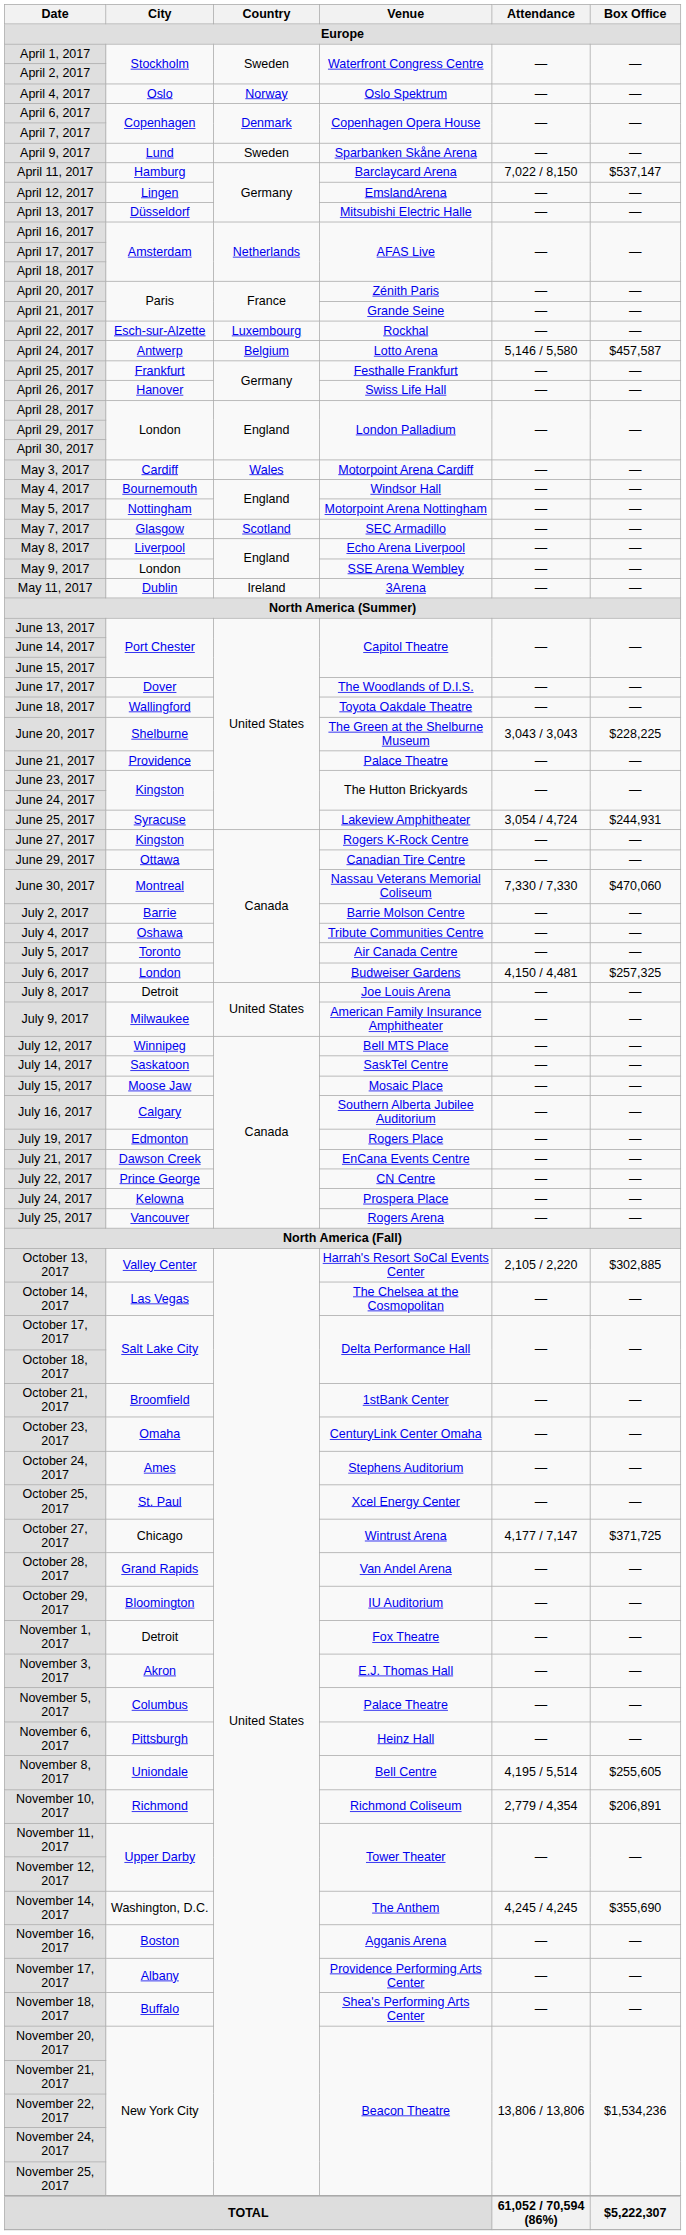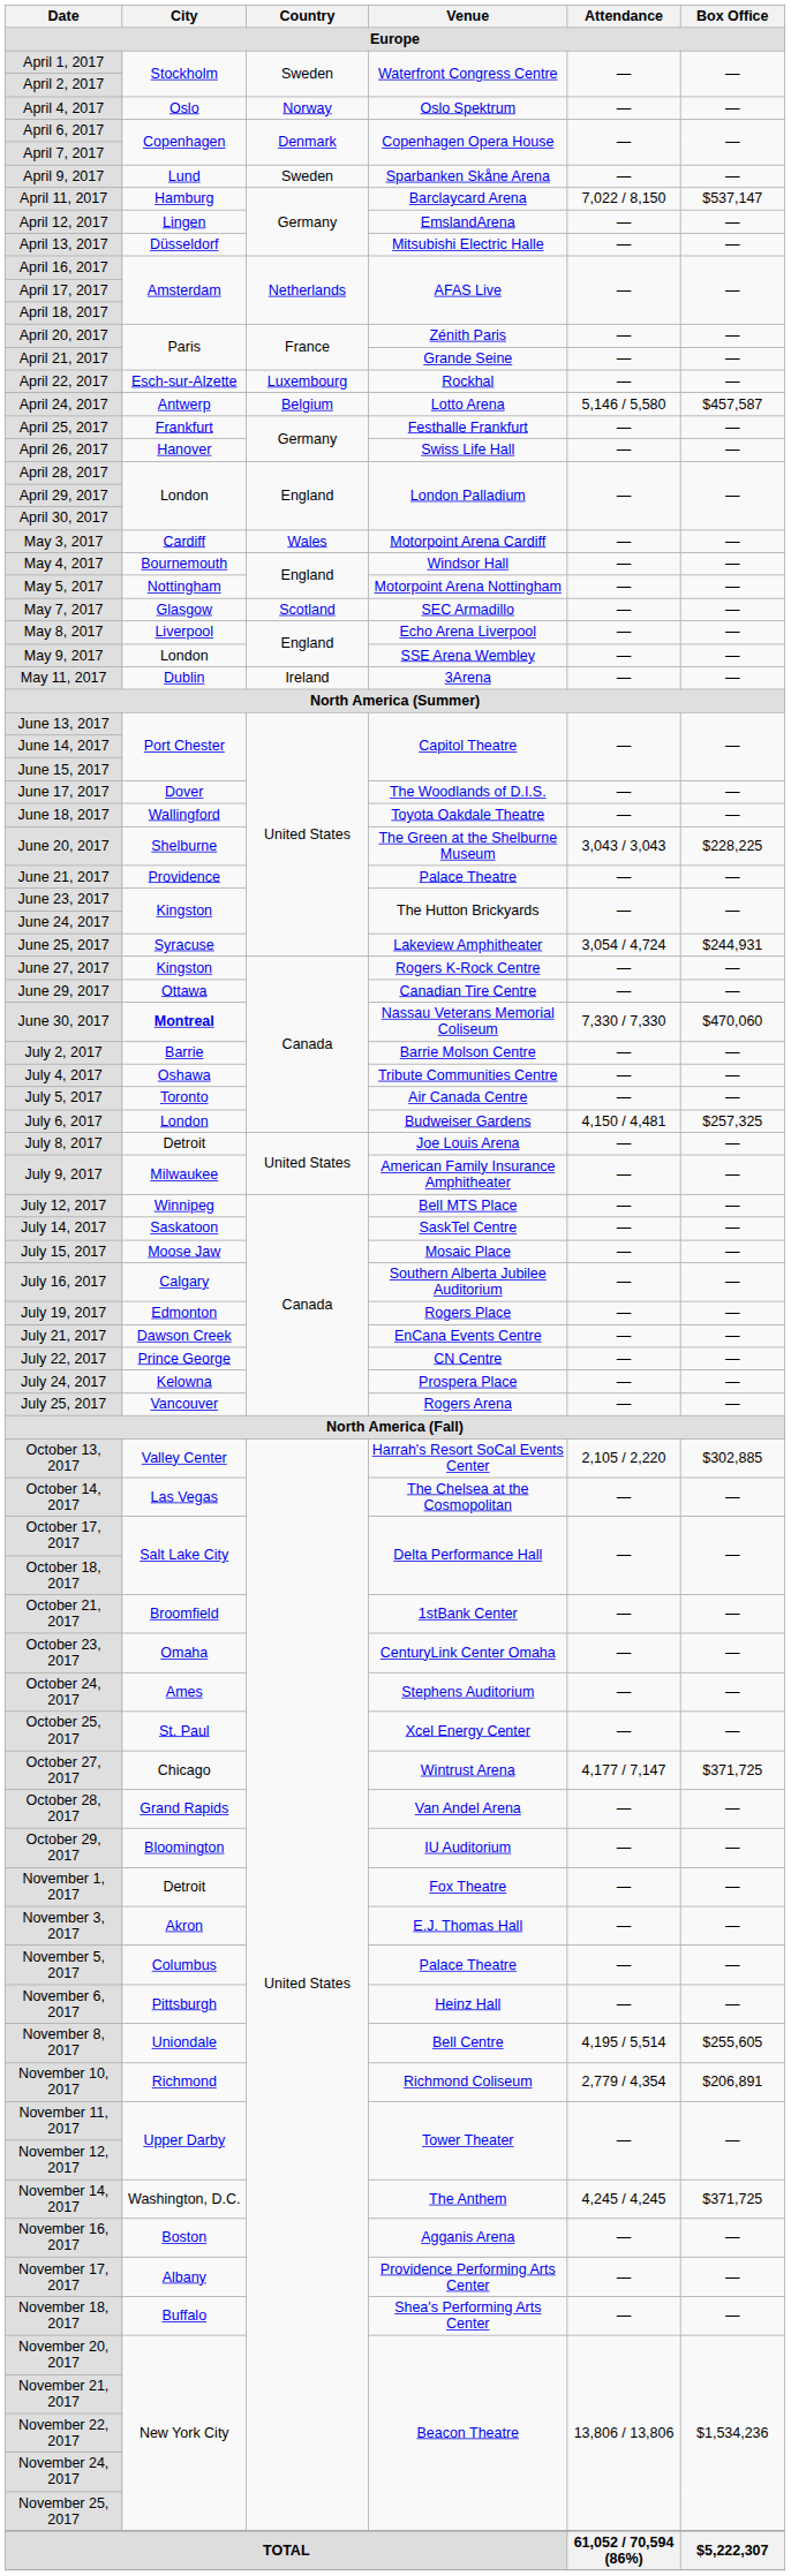 <table class="wikitable" style="text-align:center;">
 <tr>
 <th width="150">Date</th>
 <th width="150">City</th>
 <th width="150">Country</th>
 <th width="275">Venue</th>
 <th width="135">Attendance</th>
 <th width="125">Box Office</th>
 </tr>
 <tr>
 <th colspan="6" style="background:#DFDFDF;">Europe</th>
 </tr>
 <tr>
 <td style="background:#DFDFDF;">April 1, 2017</td>
 <td rowspan="2"><a href='#'>Stockholm</a></td>
 <td rowspan="2">Sweden</td>
 <td rowspan="2"><a href='#'>Waterfront Congress Centre</a></td>
 <td rowspan="2">—</td>
 <td rowspan="2">—</td>
 </tr>
 <tr>
 <td style="background:#DFDFDF;">April 2, 2017</td>
 </tr>
 <tr>
 <td style="background:#DFDFDF;">April 4, 2017</td>
 <td><a href='#'>Oslo</a></td>
 <td><a href='#'>Norway</a></td>
 <td><a href='#'>Oslo Spektrum</a></td>
 <td>—</td>
 <td>—</td>
 </tr>
 <tr>
 <td style="background:#DFDFDF;">April 6, 2017</td>
 <td rowspan="2"><a href='#'>Copenhagen</a></td>
 <td rowspan="2"><a href='#'>Denmark</a></td>
 <td rowspan="2"><a href='#'>Copenhagen Opera House</a></td>
 <td rowspan="2">—</td>
 <td rowspan="2">—</td>
 </tr>
 <tr>
 <td style="background:#DFDFDF;">April 7, 2017</td>
 </tr>
 <tr>
 <td style="background:#DFDFDF;">April 9, 2017</td>
 <td><a href='#'>Lund</a></td>
 <td>Sweden</td>
 <td><a href='#'>Sparbanken Skåne Arena</a></td>
 <td>—</td>
 <td>—</td>
 </tr>
 <tr>
 <td style="background:#DFDFDF;">April 11, 2017</td>
 <td><a href='#'>Hamburg</a></td>
 <td rowspan="3">Germany</td>
 <td><a href='#'>Barclaycard Arena</a></td>
 <td>7,022 / 8,150</td>
 <td>$537,147</td>
 </tr>
 <tr>
 <td style="background:#DFDFDF;">April 12, 2017</td>
 <td><a href='#'>Lingen</a></td>
 <td><a href='#'>EmslandArena</a></td>
 <td>—</td>
 <td>—</td>
 </tr>
 <tr>
 <td style="background:#DFDFDF;">April 13, 2017</td>
 <td><a href='#'>Düsseldorf</a></td>
 <td><a href='#'>Mitsubishi Electric Halle</a></td>
 <td>—</td>
 <td>—</td>
 </tr>
 <tr>
 <td style="background:#DFDFDF;">April 16, 2017</td>
 <td rowspan="3"><a href='#'>Amsterdam</a></td>
 <td rowspan="3"><a href='#'>Netherlands</a></td>
 <td rowspan="3"><a href='#'>AFAS Live</a></td>
 <td rowspan="3">—</td>
 <td rowspan="3">—</td>
 </tr>
 <tr>
 <td style="background:#DFDFDF;">April 17, 2017</td>
 </tr>
 <tr>
 <td style="background:#DFDFDF;">April 18, 2017</td>
 </tr>
 <tr>
 <td style="background:#DFDFDF;">April 20, 2017</td>
 <td rowspan="2">Paris</td>
 <td rowspan="2">France</td>
 <td><a href='#'>Zénith Paris</a></td>
 <td>—</td>
 <td>—</td>
 </tr>
 <tr>
 <td style="background:#DFDFDF;">April 21, 2017</td>
 <td><a href='#'>Grande Seine</a></td>
 <td>—</td>
 <td>—</td>
 </tr>
 <tr>
 <td style="background:#DFDFDF;">April 22, 2017</td>
 <td><a href='#'>Esch-sur-Alzette</a></td>
 <td><a href='#'>Luxembourg</a></td>
 <td><a href='#'>Rockhal</a></td>
 <td>—</td>
 <td>—</td>
 </tr>
 <tr>
 <td style="background:#DFDFDF;">April 24, 2017</td>
 <td><a href='#'>Antwerp</a></td>
 <td><a href='#'>Belgium</a></td>
 <td><a href='#'>Lotto Arena</a></td>
 <td>5,146 / 5,580</td>
 <td>$457,587</td>
 </tr>
 <tr>
 <td style="background:#DFDFDF;">April 25, 2017</td>
 <td><a href='#'>Frankfurt</a></td>
 <td rowspan="2">Germany</td>
 <td><a href='#'>Festhalle Frankfurt</a></td>
 <td>—</td>
 <td>—</td>
 </tr>
 <tr>
 <td style="background:#DFDFDF;">April 26, 2017</td>
 <td><a href='#'>Hanover</a></td>
 <td><a href='#'>Swiss Life Hall</a></td>
 <td>—</td>
 <td>—</td>
 </tr>
 <tr>
 <td style="background:#DFDFDF;">April 28, 2017</td>
 <td rowspan="3">London</td>
 <td rowspan="3">England</td>
 <td rowspan="3"><a href='#'>London Palladium</a></td>
 <td rowspan="3">—</td>
 <td rowspan="3">—</td>
 </tr>
 <tr>
 <td style="background:#DFDFDF;">April 29, 2017</td>
 </tr>
 <tr>
 <td style="background:#DFDFDF;">April 30, 2017</td>
 </tr>
 <tr>
 <td style="background:#DFDFDF;">May 3, 2017</td>
 <td><a href='#'>Cardiff</a></td>
 <td><a href='#'>Wales</a></td>
 <td><a href='#'>Motorpoint Arena Cardiff</a></td>
 <td>—</td>
 <td>—</td>
 </tr>
 <tr>
 <td style="background:#DFDFDF;">May 4, 2017</td>
 <td><a href='#'>Bournemouth</a></td>
 <td rowspan="2">England</td>
 <td><a href='#'>Windsor Hall</a></td>
 <td>—</td>
 <td>—</td>
 </tr>
 <tr>
 <td style="background:#DFDFDF;">May 5, 2017</td>
 <td><a href='#'>Nottingham</a></td>
 <td><a href='#'>Motorpoint Arena Nottingham</a></td>
 <td>—</td>
 <td>—</td>
 </tr>
 <tr>
 <td style="background:#DFDFDF;">May 7, 2017</td>
 <td><a href='#'>Glasgow</a></td>
 <td><a href='#'>Scotland</a></td>
 <td><a href='#'>SEC Armadillo</a></td>
 <td>—</td>
 <td>—</td>
 </tr>
 <tr>
 <td style="background:#DFDFDF;">May 8, 2017</td>
 <td><a href='#'>Liverpool</a></td>
 <td rowspan="2">England</td>
 <td><a href='#'>Echo Arena Liverpool</a></td>
 <td>—</td>
 <td>—</td>
 </tr>
 <tr>
 <td style="background:#DFDFDF;">May 9, 2017</td>
 <td>London</td>
 <td><a href='#'>SSE Arena Wembley</a></td>
 <td>—</td>
 <td>—</td>
 </tr>
 <tr>
 <td style="background:#DFDFDF;">May 11, 2017</td>
 <td><a href='#'>Dublin</a></td>
 <td>Ireland</td>
 <td><a href='#'>3Arena</a></td>
 <td>—</td>
 <td>—</td>
 </tr>
 <tr>
 <th colspan="6" style="background:#DFDFDF;">North America (Summer)</th>
 </tr>
 <tr>
 <td style="background:#DFDFDF;">June 13, 2017</td>
 <td rowspan="3"><a href='#'>Port Chester</a></td>
 <td rowspan="10">United States</td>
 <td rowspan="3"><a href='#'>Capitol Theatre</a></td>
 <td rowspan="3">—</td>
 <td rowspan="3">—</td>
 </tr>
 <tr>
 <td style="background:#DFDFDF;">June 14, 2017</td>
 </tr>
 <tr>
 <td style="background:#DFDFDF;">June 15, 2017</td>
 </tr>
 <tr>
 <td style="background:#DFDFDF;">June 17, 2017</td>
 <td><a href='#'>Dover</a></td>
 <td><a href='#'>The Woodlands of D.I.S.</a></td>
 <td>—</td>
 <td>—</td>
 </tr>
 <tr>
 <td style="background:#DFDFDF;">June 18, 2017</td>
 <td><a href='#'>Wallingford</a></td>
 <td><a href='#'>Toyota Oakdale Theatre</a></td>
 <td>—</td>
 <td>—</td>
 </tr>
 <tr>
 <td style="background:#DFDFDF;">June 20, 2017</td>
 <td><a href='#'>Shelburne</a></td>
 <td><a href='#'>The Green at the Shelburne Museum</a></td>
 <td>3,043 / 3,043</td>
 <td>$228,225</td>
 </tr>
 <tr>
 <td style="background:#DFDFDF;">June 21, 2017</td>
 <td><a href='#'>Providence</a></td>
 <td><a href='#'>Palace Theatre</a></td>
 <td>—</td>
 <td>—</td>
 </tr>
 <tr>
 <td style="background:#DFDFDF;">June 23, 2017</td>
 <td rowspan="2"><a href='#'>Kingston</a></td>
 <td rowspan="2">The Hutton Brickyards</td>
 <td rowspan="2">—</td>
 <td rowspan="2">—</td>
 </tr>
 <tr>
 <td style="background:#DFDFDF;">June 24, 2017</td>
 </tr>
 <tr>
 <td style="background:#DFDFDF;">June 25, 2017</td>
 <td><a href='#'>Syracuse</a></td>
 <td><a href='#'>Lakeview Amphitheater</a></td>
 <td>3,054 / 4,724</td>
 <td>$244,931</td>
 </tr>
 <tr>
 <td style="background:#DFDFDF;">June 27, 2017</td>
 <td><a href='#'>Kingston</a></td>
 <td rowspan="7">Canada</td>
 <td><a href='#'>Rogers K-Rock Centre</a></td>
 <td>—</td>
 <td>—</td>
 </tr>
 <tr>
 <td style="background:#DFDFDF;">June 29, 2017</td>
 <td><a href='#'>Ottawa</a></td>
 <td><a href='#'>Canadian Tire Centre</a></td>
 <td>—</td>
 <td>—</td>
 </tr>
 <tr>
 <td style="background:#DFDFDF;">June 30, 2017</td>
-<td><a href='#'>Montreal</a></td>
+<td><strong><a href='#'>Montreal</a></strong></td>
 <td><a href='#'>Nassau Veterans Memorial Coliseum</a></td>
 <td>7,330 / 7,330</td>
 <td>$470,060</td>
 </tr>
 <tr>
 <td style="background:#DFDFDF;">July 2, 2017</td>
 <td><a href='#'>Barrie</a></td>
 <td><a href='#'>Barrie Molson Centre</a></td>
 <td>—</td>
 <td>—</td>
 </tr>
 <tr>
 <td style="background:#DFDFDF;">July 4, 2017</td>
 <td><a href='#'>Oshawa</a></td>
 <td><a href='#'>Tribute Communities Centre</a></td>
 <td>—</td>
 <td>—</td>
 </tr>
 <tr>
 <td style="background:#DFDFDF;">July 5, 2017</td>
 <td><a href='#'>Toronto</a></td>
 <td><a href='#'>Air Canada Centre</a></td>
 <td>—</td>
 <td>—</td>
 </tr>
 <tr>
 <td style="background:#DFDFDF;">July 6, 2017</td>
 <td><a href='#'>London</a></td>
 <td><a href='#'>Budweiser Gardens</a></td>
 <td>4,150 / 4,481</td>
 <td>$257,325</td>
 </tr>
 <tr>
 <td style="background:#DFDFDF;">July 8, 2017</td>
 <td>Detroit</td>
 <td rowspan="2">United States</td>
 <td><a href='#'>Joe Louis Arena</a></td>
 <td>—</td>
 <td>—</td>
 </tr>
 <tr>
 <td style="background:#DFDFDF;">July 9, 2017</td>
 <td><a href='#'>Milwaukee</a></td>
 <td><a href='#'>American Family Insurance Amphitheater</a></td>
 <td>—</td>
 <td>—</td>
 </tr>
 <tr>
 <td style="background:#DFDFDF;">July 12, 2017</td>
 <td><a href='#'>Winnipeg</a></td>
 <td rowspan="9">Canada</td>
 <td><a href='#'>Bell MTS Place</a></td>
 <td>—</td>
 <td>—</td>
 </tr>
 <tr>
 <td style="background:#DFDFDF;">July 14, 2017</td>
 <td><a href='#'>Saskatoon</a></td>
 <td><a href='#'>SaskTel Centre</a></td>
 <td>—</td>
 <td>—</td>
 </tr>
 <tr>
 <td style="background:#DFDFDF;">July 15, 2017</td>
 <td><a href='#'>Moose Jaw</a></td>
 <td><a href='#'>Mosaic Place</a></td>
 <td>—</td>
 <td>—</td>
 </tr>
 <tr>
 <td style="background:#DFDFDF;">July 16, 2017</td>
 <td><a href='#'>Calgary</a></td>
 <td><a href='#'>Southern Alberta Jubilee Auditorium</a></td>
 <td>—</td>
 <td>—</td>
 </tr>
 <tr>
 <td style="background:#DFDFDF;">July 19, 2017</td>
 <td><a href='#'>Edmonton</a></td>
 <td><a href='#'>Rogers Place</a></td>
 <td>—</td>
 <td>—</td>
 </tr>
 <tr>
 <td style="background:#DFDFDF;">July 21, 2017</td>
 <td><a href='#'>Dawson Creek</a></td>
 <td><a href='#'>EnCana Events Centre</a></td>
 <td>—</td>
 <td>—</td>
 </tr>
 <tr>
 <td style="background:#DFDFDF;">July 22, 2017</td>
 <td><a href='#'>Prince George</a></td>
 <td><a href='#'>CN Centre</a></td>
 <td>—</td>
 <td>—</td>
 </tr>
 <tr>
 <td style="background:#DFDFDF;">July 24, 2017</td>
 <td><a href='#'>Kelowna</a></td>
 <td><a href='#'>Prospera Place</a></td>
 <td>—</td>
 <td>—</td>
 </tr>
 <tr>
 <td style="background:#DFDFDF;">July 25, 2017</td>
 <td><a href='#'>Vancouver</a></td>
 <td><a href='#'>Rogers Arena</a></td>
 <td>—</td>
 <td>—</td>
 </tr>
 <tr>
 <th colspan="6" style="background:#DFDFDF;">North America (Fall)</th>
 </tr>
 <tr>
 <td style="background:#DFDFDF;">October 13, 2017</td>
 <td><a href='#'>Valley Center</a></td>
 <td rowspan="28">United States</td>
 <td><a href='#'>Harrah's Resort SoCal Events Center</a></td>
 <td>2,105 / 2,220</td>
 <td>$302,885</td>
 </tr>
 <tr>
 <td style="background:#DFDFDF;">October 14, 2017</td>
 <td><a href='#'>Las Vegas</a></td>
 <td><a href='#'>The Chelsea at the Cosmopolitan</a></td>
 <td>—</td>
 <td>—</td>
 </tr>
 <tr>
 <td style="background:#DFDFDF;">October 17, 2017</td>
 <td rowspan="2"><a href='#'>Salt Lake City</a></td>
 <td rowspan="2"><a href='#'>Delta Performance Hall</a></td>
 <td rowspan="2">—</td>
 <td rowspan="2">—</td>
 </tr>
 <tr>
 <td style="background:#DFDFDF;">October 18, 2017</td>
 </tr>
 <tr>
 <td style="background:#DFDFDF;">October 21, 2017</td>
 <td><a href='#'>Broomfield</a></td>
 <td><a href='#'>1stBank Center</a></td>
 <td>—</td>
 <td>—</td>
 </tr>
 <tr>
 <td style="background:#DFDFDF;">October 23, 2017</td>
 <td><a href='#'>Omaha</a></td>
 <td><a href='#'>CenturyLink Center Omaha</a></td>
 <td>—</td>
 <td>—</td>
 </tr>
 <tr>
 <td style="background:#DFDFDF;">October 24, 2017</td>
 <td><a href='#'>Ames</a></td>
 <td><a href='#'>Stephens Auditorium</a></td>
 <td>—</td>
 <td>—</td>
 </tr>
 <tr>
 <td style="background:#DFDFDF;">October 25, 2017</td>
 <td><a href='#'>St. Paul</a></td>
 <td><a href='#'>Xcel Energy Center</a></td>
 <td>—</td>
 <td>—</td>
 </tr>
 <tr>
 <td style="background:#DFDFDF;">October 27, 2017</td>
 <td>Chicago</td>
 <td><a href='#'>Wintrust Arena</a></td>
 <td>4,177 / 7,147</td>
 <td>$371,725</td>
 </tr>
 <tr>
 <td style="background:#DFDFDF;">October 28, 2017</td>
 <td><a href='#'>Grand Rapids</a></td>
 <td><a href='#'>Van Andel Arena</a></td>
 <td>—</td>
 <td>—</td>
 </tr>
 <tr>
 <td style="background:#DFDFDF;">October 29, 2017</td>
 <td><a href='#'>Bloomington</a></td>
 <td><a href='#'>IU Auditorium</a></td>
 <td>—</td>
 <td>—</td>
 </tr>
 <tr>
 <td style="background:#DFDFDF;">November 1, 2017</td>
 <td>Detroit</td>
 <td><a href='#'>Fox Theatre</a></td>
 <td>—</td>
 <td>—</td>
 </tr>
 <tr>
 <td style="background:#DFDFDF;">November 3, 2017</td>
 <td><a href='#'>Akron</a></td>
 <td><a href='#'>E.J. Thomas Hall</a></td>
 <td>—</td>
 <td>—</td>
 </tr>
 <tr>
 <td style="background:#DFDFDF;">November 5, 2017</td>
 <td><a href='#'>Columbus</a></td>
 <td><a href='#'>Palace Theatre</a></td>
 <td>—</td>
 <td>—</td>
 </tr>
 <tr>
 <td style="background:#DFDFDF;">November 6, 2017</td>
 <td><a href='#'>Pittsburgh</a></td>
 <td><a href='#'>Heinz Hall</a></td>
 <td>—</td>
 <td>—</td>
 </tr>
 <tr>
 <td style="background:#DFDFDF;">November 8, 2017</td>
 <td><a href='#'>Uniondale</a></td>
 <td><a href='#'>Bell Centre</a></td>
 <td>4,195 / 5,514</td>
 <td>$255,605</td>
 </tr>
 <tr>
 <td style="background:#DFDFDF;">November 10, 2017</td>
 <td><a href='#'>Richmond</a></td>
 <td><a href='#'>Richmond Coliseum</a></td>
 <td>2,779 / 4,354</td>
 <td>$206,891</td>
 </tr>
 <tr>
 <td style="background:#DFDFDF;">November 11, 2017</td>
 <td rowspan="2"><a href='#'>Upper Darby</a></td>
 <td rowspan="2"><a href='#'>Tower Theater</a></td>
 <td rowspan="2">—</td>
 <td rowspan="2">—</td>
 </tr>
 <tr>
 <td style="background:#DFDFDF;">November 12, 2017</td>
 </tr>
 <tr>
 <td style="background:#DFDFDF;">November 14, 2017</td>
 <td>Washington, D.C.</td>
 <td><a href='#'>The Anthem</a></td>
 <td>4,245 / 4,245</td>
-<td>$355,690</td>
+<td>$371,725</td>
 </tr>
 <tr>
 <td style="background:#DFDFDF;">November 16, 2017</td>
 <td><a href='#'>Boston</a></td>
 <td><a href='#'>Agganis Arena</a></td>
 <td>—</td>
 <td>—</td>
 </tr>
 <tr>
 <td style="background:#DFDFDF;">November 17, 2017</td>
 <td><a href='#'>Albany</a></td>
 <td><a href='#'>Providence Performing Arts Center</a></td>
 <td>—</td>
 <td>—</td>
 </tr>
 <tr>
 <td style="background:#DFDFDF;">November 18, 2017</td>
 <td><a href='#'>Buffalo</a></td>
 <td><a href='#'>Shea's Performing Arts Center</a></td>
 <td>—</td>
 <td>—</td>
 </tr>
 <tr>
 <td style="background:#DFDFDF;">November 20, 2017</td>
 <td rowspan="5">New York City</td>
 <td rowspan="5"><a href='#'>Beacon Theatre</a></td>
 <td rowspan="5">13,806 / 13,806</td>
 <td rowspan="5">$1,534,236</td>
 </tr>
 <tr>
 <td style="background:#DFDFDF;">November 21, 2017</td>
 </tr>
 <tr>
 <td style="background:#DFDFDF;">November 22, 2017</td>
 </tr>
 <tr>
 <td style="background:#DFDFDF;">November 24, 2017</td>
 </tr>
 <tr>
 <td style="background:#DFDFDF;">November 25, 2017</td>
 </tr>
 <tr>
 </tr>
 <tr style="border-top:2px solid #aaaaaa">
 <th colspan="4" style="background:#ddd;">TOTAL</th>
 <th>61,052 / 70,594 <br> (86%)</th>
 <th>$5,222,307</th>
 </tr>
 <tr>
 </tr>
 </table>
